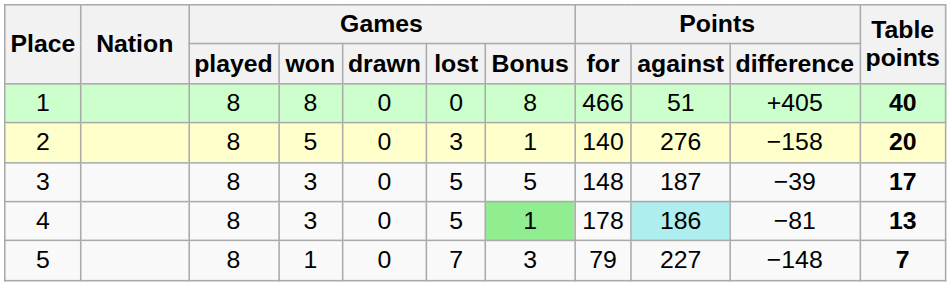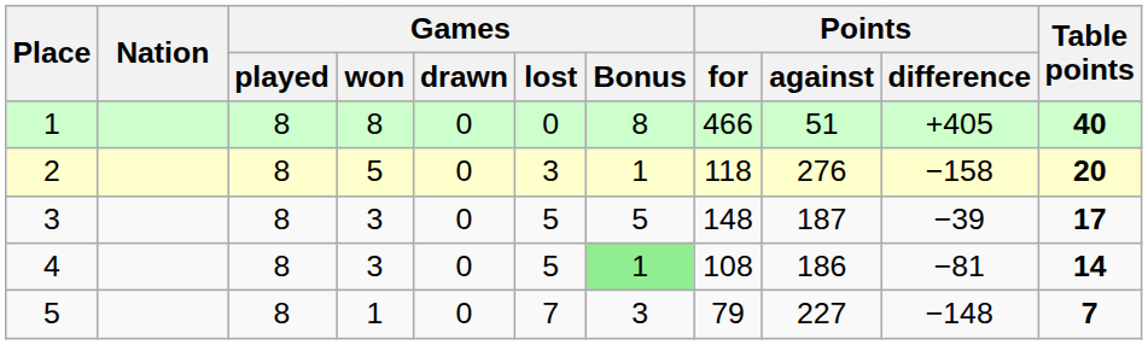 <table class="wikitable">
 <tr>
 <th rowspan=2 width="8%">Place</th>
 <th rowspan=2 width="20%">Nation</th>
 <th colspan=5 width="40%">Games</th>
 <th colspan=3 width="24%">Points</th>
 <th rowspan=2 width="10%">Table<br>points</th>
 </tr>
 <tr>
 <th width="8%">played</th>
 <th width="8%">won</th>
 <th width="8%">drawn</th>
 <th width="8%">lost</th>
 <th width="8%">Bonus</th>
 <th width="8%">for</th>
 <th width="8%">against</th>
 <th width="8%">difference</th>
 </tr>
 <tr align=center bgcolor="#ccffcc">
 <td>1</td>
 <td align=left></td>
 <td>8</td>
 <td>8</td>
 <td>0</td>
 <td>0</td>
 <td>8</td>
 <td>466</td>
 <td>51</td>
 <td>+405</td>
 <td><strong>40</strong></td>
 </tr>
 <tr align=center bgcolor="#ffffcc">
 <td>2</td>
 <td align=left></td>
 <td>8</td>
 <td>5</td>
 <td>0</td>
 <td>3</td>
 <td>1</td>
-<td>140</td>
+<td>118</td>
 <td>276</td>
 <td>−158</td>
 <td><strong>20</strong></td>
 </tr>
 <tr align=center>
 <td>3</td>
 <td align=left></td>
 <td>8</td>
 <td>3</td>
 <td>0</td>
 <td>5</td>
 <td>5</td>
 <td>148</td>
 <td>187</td>
 <td>−39</td>
 <td><strong>17</strong></td>
 </tr>
 <tr align=center>
 <td>4</td>
 <td align=left></td>
 <td>8</td>
 <td>3</td>
 <td>0</td>
 <td>5</td>
 <td style="background: lightgreen;">1</td>
-<td>178</td>
-<td style="background: paleturquoise;">186</td>
+<td>108</td>
+<td>186</td>
 <td>−81</td>
-<td><strong>13</strong></td>
+<td><strong>14</strong></td>
 </tr>
 <tr align=center>
 <td>5</td>
 <td align=left></td>
 <td>8</td>
 <td>1</td>
 <td>0</td>
 <td>7</td>
 <td>3</td>
 <td>79</td>
 <td>227</td>
 <td>−148</td>
 <td><strong>7</strong></td>
 </tr>
 </table>
